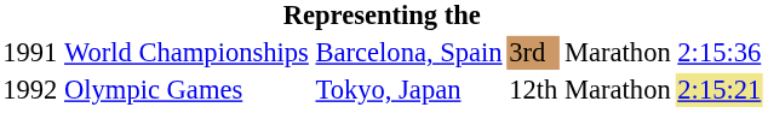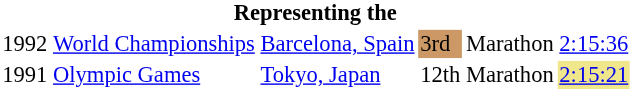 <table>
 <tr>
 <th colspan="6">Representing the </th>
 </tr>
 <tr>
-<td>1991</td>
+<td>1992</td>
 <td><a href='#'>World Championships</a></td>
 <td><a href='#'>Barcelona, Spain</a></td>
 <td bgcolor="cc9966">3rd</td>
 <td>Marathon</td>
 <td><a href='#'>2:15:36</a></td>
 </tr>
 <tr>
-<td>1992</td>
+<td>1991</td>
 <td><a href='#'>Olympic Games</a></td>
 <td><a href='#'>Tokyo, Japan</a></td>
 <td>12th</td>
 <td>Marathon</td>
 <td style="background: khaki;"><a href='#'>2:15:21</a></td>
 </tr>
 </table>
